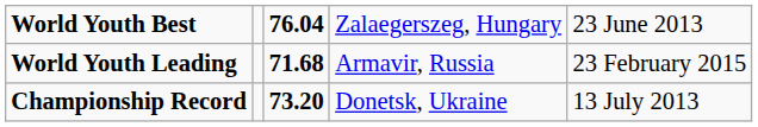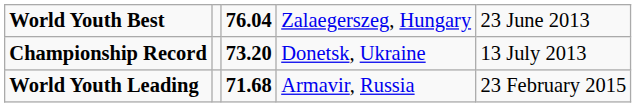 <table class="wikitable">
 <tr>
 <td><strong>World Youth Best</strong></td>
 <td></td>
 <td><strong>76.04</strong></td>
 <td><a href='#'>Zalaegerszeg</a>, <a href='#'>Hungary</a></td>
 <td>23 June 2013</td>
 </tr>
 <tr>
+<td><strong>Championship Record</strong></td>
+<td></td>
+<td><strong>73.20 </strong></td>
+<td><a href='#'>Donetsk</a>, <a href='#'>Ukraine</a></td>
+<td>13 July 2013</td>
+</tr>
+<tr>
 <td><strong>World Youth Leading</strong></td>
 <td></td>
 <td><strong>71.68</strong></td>
 <td><a href='#'>Armavir</a>, <a href='#'>Russia</a></td>
 <td>23 February 2015</td>
 </tr>
-<tr>
-<td><strong>Championship Record</strong></td>
-<td></td>
-<td><strong>73.20 </strong></td>
-<td><a href='#'>Donetsk</a>, <a href='#'>Ukraine</a></td>
-<td>13 July 2013</td>
-</tr>
 </table>
